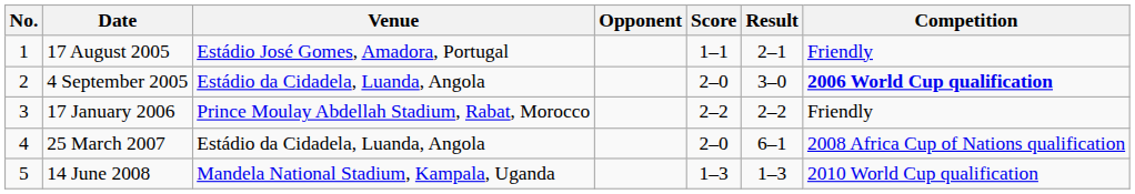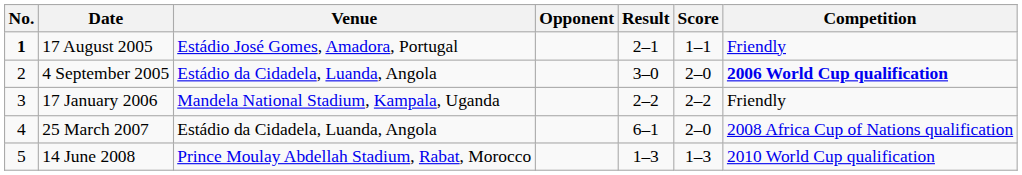 <table class="wikitable sortable">
 <tr>
 <th scope="col">No.</th>
 <th scope="col">Date</th>
 <th scope="col">Venue</th>
 <th scope="col">Opponent</th>
+<th scope="col">Result</th>
 <th scope="col">Score</th>
-<th scope="col">Result</th>
 <th scope="col">Competition</th>
 </tr>
 <tr>
-<td style="text-align:center">1</td>
+<td style="text-align:center"><strong>1</strong></td>
 <td>17 August 2005</td>
 <td><a href='#'>Estádio José Gomes</a>, <a href='#'>Amadora</a>, Portugal</td>
 <td></td>
+<td style="text-align:center">2–1</td>
 <td style="text-align:center">1–1</td>
-<td style="text-align:center">2–1</td>
 <td><a href='#'>Friendly</a></td>
 </tr>
 <tr>
 <td style="text-align:center">2</td>
 <td>4 September 2005</td>
 <td><a href='#'>Estádio da Cidadela</a>, <a href='#'>Luanda</a>, Angola</td>
 <td></td>
+<td style="text-align:center">3–0</td>
 <td style="text-align:center">2–0</td>
-<td style="text-align:center">3–0</td>
 <td><strong><a href='#'>2006 World Cup qualification</a></strong></td>
 </tr>
 <tr>
 <td style="text-align:center">3</td>
 <td>17 January 2006</td>
-<td><a href='#'>Prince Moulay Abdellah Stadium</a>, <a href='#'>Rabat</a>, Morocco</td>
+<td><a href='#'>Mandela National Stadium</a>, <a href='#'>Kampala</a>, Uganda</td>
 <td></td>
 <td style="text-align:center">2–2</td>
 <td style="text-align:center">2–2</td>
 <td>Friendly</td>
 </tr>
 <tr>
 <td style="text-align:center">4</td>
 <td>25 March 2007</td>
 <td>Estádio da Cidadela, Luanda, Angola</td>
 <td></td>
+<td style="text-align:center">6–1</td>
 <td style="text-align:center">2–0</td>
-<td style="text-align:center">6–1</td>
 <td><a href='#'>2008 Africa Cup of Nations qualification</a></td>
 </tr>
 <tr>
 <td style="text-align:center">5</td>
 <td>14 June 2008</td>
-<td><a href='#'>Mandela National Stadium</a>, <a href='#'>Kampala</a>, Uganda</td>
+<td><a href='#'>Prince Moulay Abdellah Stadium</a>, <a href='#'>Rabat</a>, Morocco</td>
 <td></td>
 <td style="text-align:center">1–3</td>
 <td style="text-align:center">1–3</td>
 <td><a href='#'>2010 World Cup qualification</a></td>
 </tr>
 </table>
